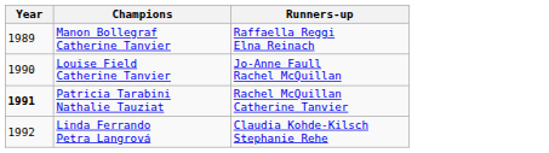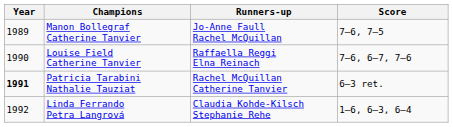 <table class="wikitable">
 <tr>
 <th style="width:50px">Year</th>
 <th style="width:200px">Champions</th>
 <th style="width:200px">Runners-up</th>
+<th style="width:150px" class="unsortable">Score</th>
 </tr>
 <tr>
 <td>1989</td>
 <td> <a href='#'>Manon Bollegraf</a> <br>  <a href='#'>Catherine Tanvier</a></td>
-<td> <a href='#'>Raffaella Reggi</a> <br>  <a href='#'>Elna Reinach</a></td>
+<td> <a href='#'>Jo-Anne Faull</a> <br>  <a href='#'>Rachel McQuillan</a></td>
+<td>7–6, 7–5</td>
 </tr>
 <tr>
 <td>1990</td>
 <td> <a href='#'>Louise Field</a> <br>  <a href='#'>Catherine Tanvier</a></td>
-<td> <a href='#'>Jo-Anne Faull</a> <br>  <a href='#'>Rachel McQuillan</a></td>
+<td> <a href='#'>Raffaella Reggi</a> <br>  <a href='#'>Elna Reinach</a></td>
+<td>7–6, 6–7, 7–6</td>
 </tr>
 <tr>
 <td><strong>1991</strong></td>
 <td> <a href='#'>Patricia Tarabini</a> <br>  <a href='#'>Nathalie Tauziat</a></td>
 <td> <a href='#'>Rachel McQuillan</a> <br>  <a href='#'>Catherine Tanvier</a></td>
+<td>6–3 ret.</td>
 </tr>
 <tr>
 <td>1992</td>
 <td> <a href='#'>Linda Ferrando</a> <br>  <a href='#'>Petra Langrová</a></td>
 <td> <a href='#'>Claudia Kohde-Kilsch</a> <br>  <a href='#'>Stephanie Rehe</a></td>
+<td>1–6, 6–3, 6–4</td>
 </tr>
 </table>
